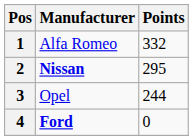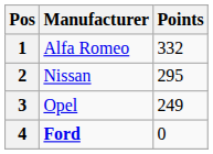 <table class="wikitable" style="font-size: 90%">
 <tr>
 <th>Pos</th>
 <th>Manufacturer</th>
 <th>Points</th>
 </tr>
 <tr>
 <th>1</th>
 <td> <a href='#'>Alfa Romeo</a></td>
 <td>332</td>
 </tr>
 <tr>
 <th>2</th>
-<td><strong> <a href='#'>Nissan</a></strong></td>
+<td> <a href='#'>Nissan</a></td>
 <td>295</td>
 </tr>
 <tr>
 <th>3</th>
 <td> <a href='#'>Opel</a></td>
-<td>244</td>
+<td>249</td>
 </tr>
 <tr>
 <th>4</th>
 <td><strong> <a href='#'>Ford</a></strong></td>
 <td>0</td>
 </tr>
 <tr>
 </tr>
 </table>
